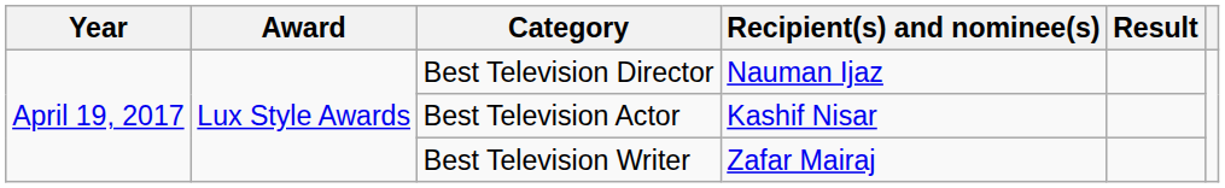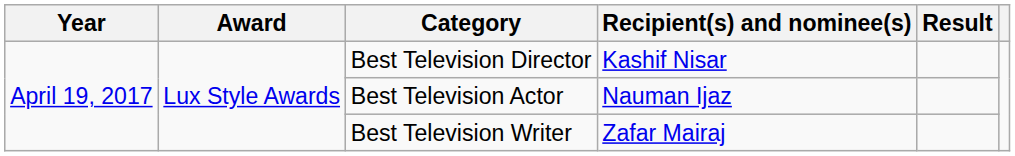 <table class="wikitable plainrowheaders sortable" style="font-size: 95%;">
 <tr>
 <th scope="col">Year</th>
 <th scope="col">Award</th>
 <th scope="col">Category</th>
 <th scope="col">Recipient(s) and nominee(s)</th>
 <th scope="col">Result</th>
 <th scope="col" class="unsortable"></th>
 </tr>
 <tr>
 <td rowspan=3><a href='#'>April 19, 2017</a></td>
 <td rowspan="3"><a href='#'>Lux Style Awards</a></td>
 <td>Best Television Director</td>
-<td><a href='#'>Nauman Ijaz</a></td>
+<td><a href='#'>Kashif Nisar</a></td>
 <td></td>
 <td rowspan="3"></td>
 </tr>
 <tr>
 <td>Best Television Actor</td>
-<td><a href='#'>Kashif Nisar</a></td>
+<td><a href='#'>Nauman Ijaz</a></td>
 <td></td>
 </tr>
 <tr>
 <td>Best Television Writer</td>
 <td><a href='#'>Zafar Mairaj</a></td>
 <td></td>
 </tr>
 </table>
